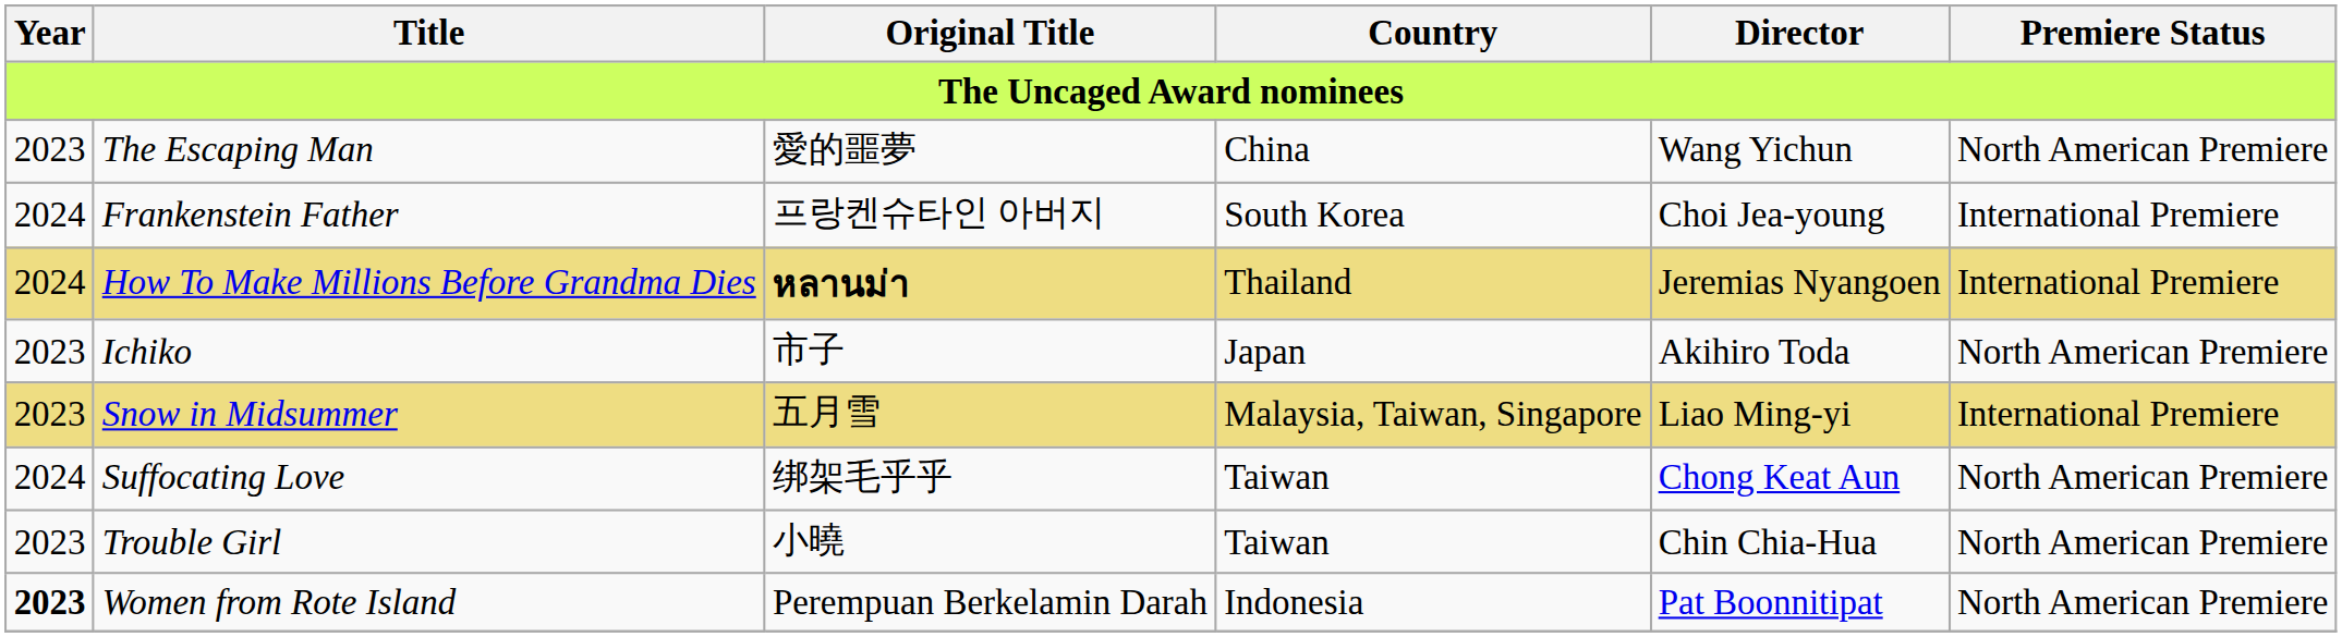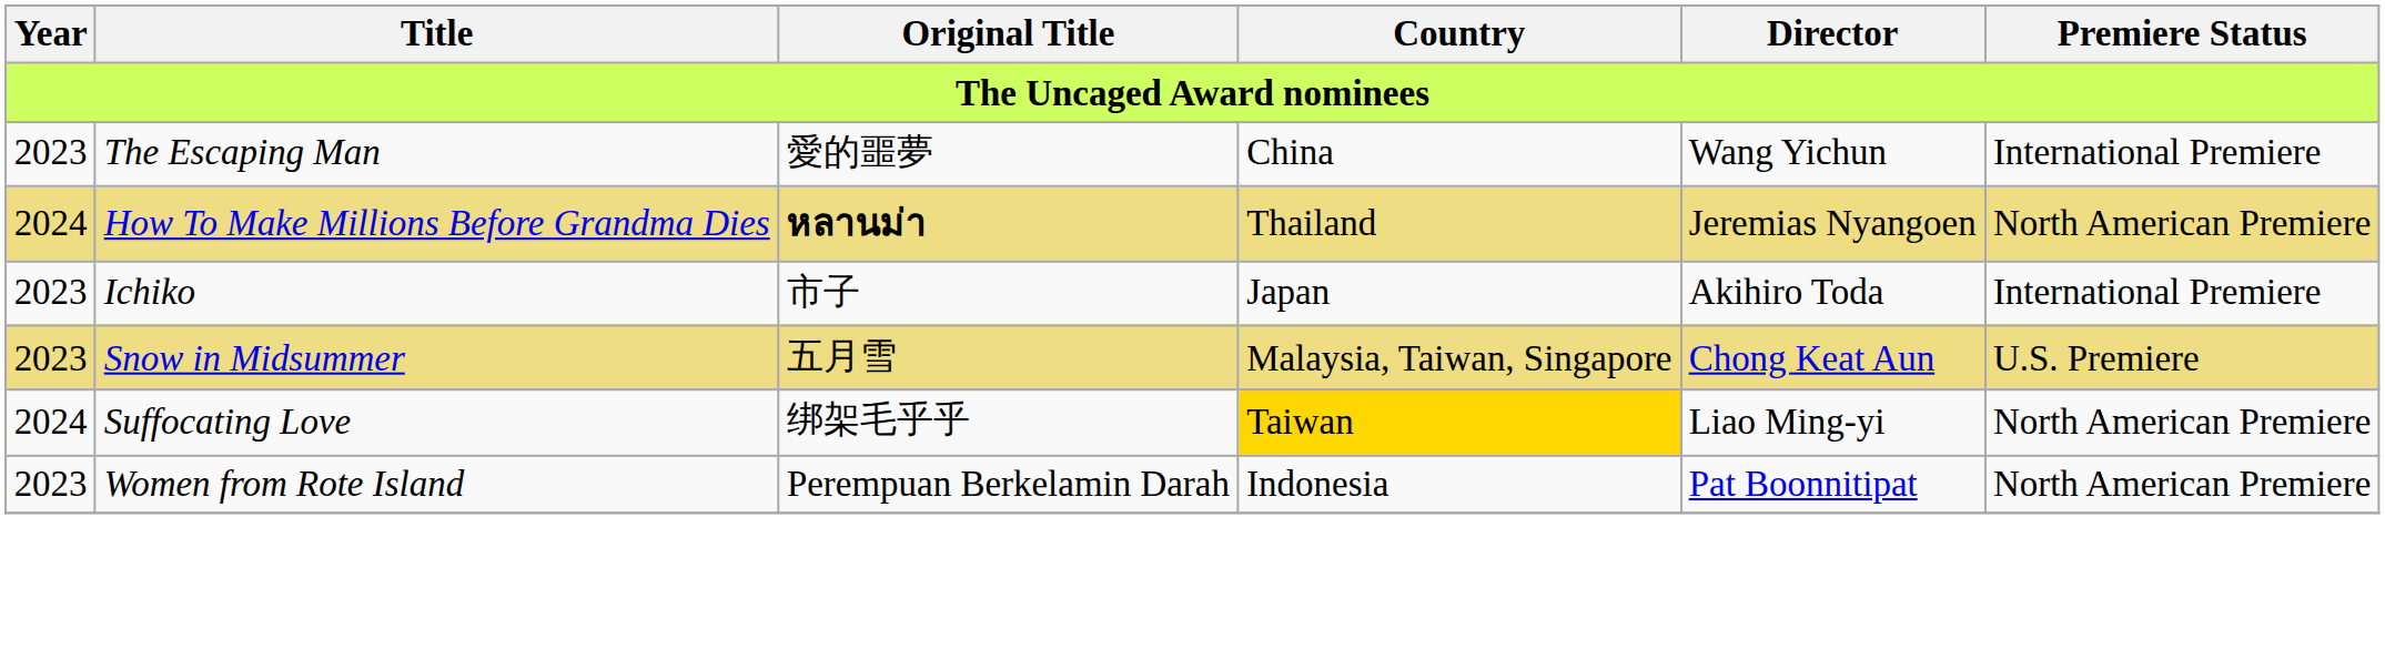 <table class="wikitable">
 <tr>
 <th>Year</th>
 <th>Title</th>
 <th>Original Title</th>
 <th>Country</th>
 <th>Director</th>
 <th>Premiere Status</th>
 </tr>
 <tr>
 <th colspan="6" style="background:#Cdff60"><strong>The Uncaged Award nominees</strong></th>
 </tr>
 <tr>
 <td>2023</td>
 <td><em>The Escaping Man</em></td>
 <td>愛的噩夢</td>
 <td>China</td>
 <td>Wang Yichun</td>
-<td>North American Premiere</td>
-</tr>
-<tr>
-<td>2024</td>
-<td><em>Frankenstein Father</em></td>
-<td>프랑켄슈타인 아버지</td>
-<td>South Korea</td>
-<td>Choi Jea-young</td>
 <td>International Premiere</td>
 </tr>
 <tr style="background:#eedd82">
 <td>2024</td>
 <td><em><a href='#'>How To Make Millions Before Grandma Dies</a></em></td>
 <td><strong>หลานม่า</strong></td>
 <td>Thailand</td>
 <td>Jeremias Nyangoen</td>
-<td>International Premiere</td>
+<td>North American Premiere</td>
 </tr>
 <tr>
 <td>2023</td>
 <td><em>Ichiko</em></td>
 <td>市子</td>
 <td>Japan</td>
 <td>Akihiro Toda</td>
-<td>North American Premiere</td>
+<td>International Premiere</td>
 </tr>
 <tr style="background:#eedd82">
 <td>2023</td>
 <td><em><a href='#'>Snow in Midsummer</a></em></td>
 <td>五月雪</td>
 <td>Malaysia, Taiwan, Singapore</td>
-<td>Liao Ming-yi</td>
-<td>International Premiere</td>
+<td><a href='#'>Chong Keat Aun</a></td>
+<td>U.S. Premiere</td>
 </tr>
 <tr>
 <td>2024</td>
 <td><em>Suffocating Love</em></td>
 <td>绑架毛乎乎</td>
-<td>Taiwan</td>
-<td><a href='#'>Chong Keat Aun</a></td>
+<td style="background: gold;">Taiwan</td>
+<td>Liao Ming-yi</td>
 <td>North American Premiere</td>
 </tr>
 <tr>
 <td>2023</td>
-<td><em>Trouble Girl</em></td>
-<td>小曉</td>
-<td>Taiwan</td>
-<td>Chin Chia-Hua</td>
-<td>North American Premiere</td>
-</tr>
-<tr>
-<td><strong>2023</strong></td>
 <td><em>Women from Rote Island</em></td>
 <td>Perempuan Berkelamin Darah</td>
 <td>Indonesia</td>
 <td><a href='#'>Pat Boonnitipat</a></td>
 <td>North American Premiere</td>
 </tr>
 <tr>
 </tr>
 </table>
